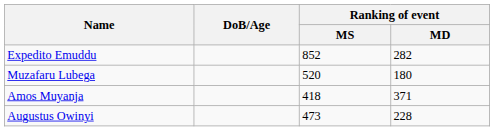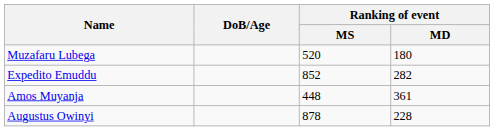 <table class="wikitable" style="width:600px; font-size:95%;">
 <tr>
 <th rowspan="2" align="left">Name</th>
 <th rowspan="2" align="left">DoB/Age</th>
 <th colspan="2" align="center">Ranking of event</th>
 </tr>
 <tr>
 <th align="left">MS</th>
 <th align="left">MD</th>
 </tr>
 <tr>
+<td><a href='#'>Muzafaru Lubega</a></td>
+<td></td>
+<td>520</td>
+<td>180</td>
+</tr>
+<tr>
 <td><a href='#'>Expedito Emuddu</a></td>
 <td></td>
 <td>852</td>
 <td>282</td>
 </tr>
 <tr>
-<td><a href='#'>Muzafaru Lubega</a></td>
-<td></td>
-<td>520</td>
-<td>180</td>
-</tr>
-<tr>
 <td><a href='#'>Amos Muyanja</a></td>
 <td></td>
-<td>418</td>
-<td>371</td>
+<td>448</td>
+<td>361</td>
 </tr>
 <tr>
 <td><a href='#'>Augustus Owinyi</a></td>
 <td></td>
-<td>473</td>
+<td>878</td>
 <td>228</td>
 </tr>
 </table>
